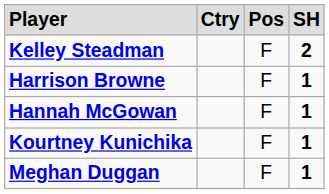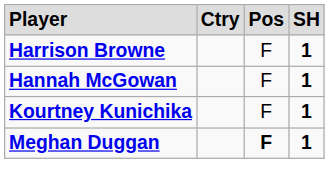 <table class="wikitable">
 <tr align="center" style="font-weight:bold; background-color:#dddddd;" |>
 <td align="left">Player</td>
 <td>Ctry</td>
 <td>Pos</td>
 <td>SH</td>
-</tr>
-<tr align="center">
-<td align="left"><strong><a href='#'>Kelley Steadman</a></strong></td>
-<td></td>
-<td>F</td>
-<td><strong>2</strong></td>
 </tr>
 <tr align="center">
 <td align="left"><strong><a href='#'>Harrison Browne</a></strong></td>
 <td></td>
 <td>F</td>
 <td><strong>1</strong></td>
 </tr>
 <tr align="center">
 <td align="left"><strong><a href='#'>Hannah McGowan</a></strong></td>
 <td></td>
 <td>F</td>
 <td><strong>1</strong></td>
 </tr>
 <tr align="center">
 <td align="left"><strong><a href='#'>Kourtney Kunichika</a></strong></td>
 <td></td>
 <td>F</td>
 <td><strong>1</strong></td>
 </tr>
 <tr align="center">
 <td align="left"><strong><a href='#'>Meghan Duggan</a></strong></td>
 <td></td>
-<td>F</td>
+<td><strong>F</strong></td>
 <td><strong>1</strong></td>
 </tr>
 </table>
